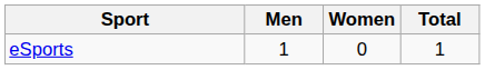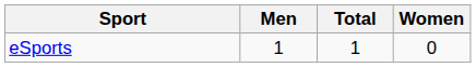 <table class="wikitable" style="text-align:center;">
 <tr>
 <th width=200>Sport</th>
 <th width=60>Men</th>
+<th width=60>Total</th>
 <th width=60>Women</th>
-<th width=60>Total</th>
 </tr>
 <tr>
 <td align=left><a href='#'>eSports</a></td>
 <td>1</td>
+<td>1</td>
 <td>0</td>
-<td>1</td>
 </tr>
 </table>
